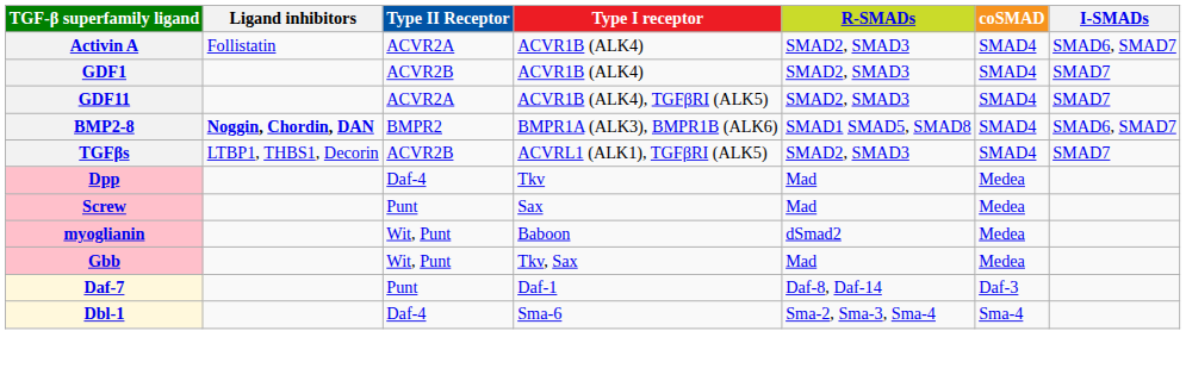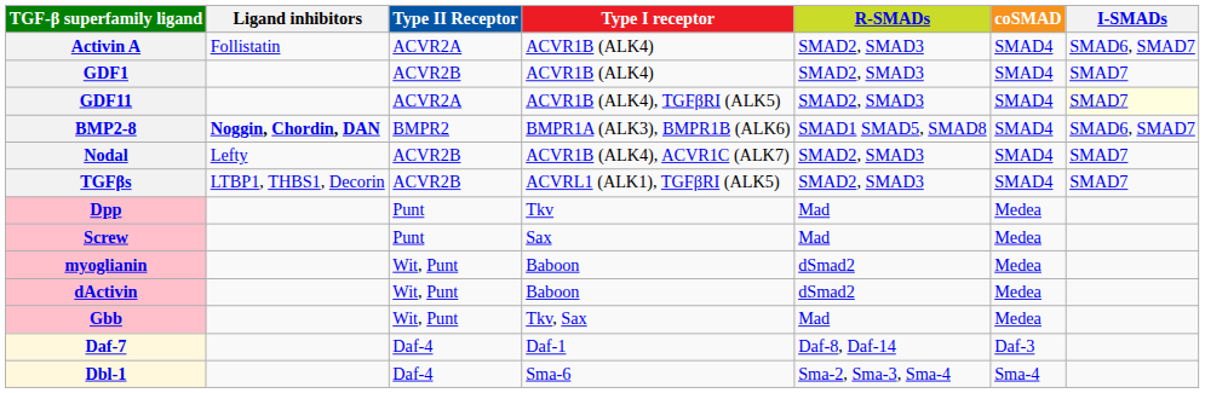 <table class="wikitable">
 <tr>
 <th style="background:Green; color:white">TGF-β superfamily ligand</th>
 <th>Ligand inhibitors</th>
 <th style="background:#0054A6; color:white">Type II Receptor</th>
 <th style="background:#ED1C24;  color:white">Type I receptor</th>
 <th style="background:#CADB2A;  color:white"><a href='#'>R-SMADs</a></th>
 <th style="background:#F7931D;  color:white">coSMAD</th>
 <th><a href='#'>I-SMADs</a></th>
 </tr>
 <tr>
 <th><a href='#'>Activin A</a></th>
 <td><a href='#'>Follistatin</a></td>
 <td><a href='#'>ACVR2A</a></td>
 <td><a href='#'>ACVR1B</a> (ALK4)</td>
 <td><a href='#'>SMAD2</a>, <a href='#'>SMAD3</a></td>
 <td><a href='#'>SMAD4</a></td>
 <td><a href='#'>SMAD6</a>, <a href='#'>SMAD7</a></td>
 </tr>
 <tr>
 <th><a href='#'>GDF1</a></th>
 <td></td>
 <td><a href='#'>ACVR2B</a></td>
 <td><a href='#'>ACVR1B</a> (ALK4)</td>
 <td><a href='#'>SMAD2</a>, <a href='#'>SMAD3</a></td>
 <td><a href='#'>SMAD4</a></td>
 <td><a href='#'>SMAD7</a></td>
 </tr>
 <tr>
 <th><a href='#'>GDF11</a></th>
 <td></td>
 <td><a href='#'>ACVR2A</a></td>
 <td><a href='#'>ACVR1B</a> (ALK4), <a href='#'>TGFβRI</a> (ALK5)</td>
 <td><a href='#'>SMAD2</a>, <a href='#'>SMAD3</a></td>
 <td><a href='#'>SMAD4</a></td>
-<td><a href='#'>SMAD7</a></td>
+<td style="background: lightyellow;"><a href='#'>SMAD7</a></td>
 </tr>
 <tr>
 <th><a href='#'>BMP2-8</a></th>
 <td><strong><a href='#'>Noggin</a>, <a href='#'>Chordin</a>, <a href='#'>DAN</a></strong></td>
 <td><a href='#'>BMPR2</a></td>
 <td><a href='#'>BMPR1A</a> (ALK3), <a href='#'>BMPR1B</a> (ALK6)</td>
 <td><a href='#'>SMAD1</a> <a href='#'>SMAD5</a>, <a href='#'>SMAD8</a></td>
 <td><a href='#'>SMAD4</a></td>
 <td><a href='#'>SMAD6</a>, <a href='#'>SMAD7</a></td>
+</tr>
+<tr>
+<th><a href='#'>Nodal</a></th>
+<td><a href='#'>Lefty</a></td>
+<td><a href='#'>ACVR2B</a></td>
+<td><a href='#'>ACVR1B</a> (ALK4), <a href='#'>ACVR1C</a> (ALK7)</td>
+<td><a href='#'>SMAD2</a>, <a href='#'>SMAD3</a></td>
+<td><a href='#'>SMAD4</a></td>
+<td><a href='#'>SMAD7</a></td>
 </tr>
 <tr>
 <th><a href='#'>TGFβs</a></th>
 <td><a href='#'>LTBP1</a>, <a href='#'>THBS1</a>, <a href='#'>Decorin</a></td>
 <td><a href='#'>ACVR2B</a></td>
 <td><a href='#'>ACVRL1</a> (ALK1), <a href='#'>TGFβRI</a> (ALK5)</td>
 <td><a href='#'>SMAD2</a>, <a href='#'>SMAD3</a></td>
 <td><a href='#'>SMAD4</a></td>
 <td><a href='#'>SMAD7</a></td>
 </tr>
 <tr>
 <th style="background: pink;"><a href='#'>Dpp</a></th>
 <td></td>
-<td><a href='#'>Daf-4</a></td>
+<td><a href='#'>Punt</a></td>
 <td><a href='#'>Tkv</a></td>
 <td><a href='#'>Mad</a></td>
 <td><a href='#'>Medea</a></td>
 <td></td>
 </tr>
 <tr>
 <th style="background: pink;"><a href='#'>Screw</a></th>
 <td></td>
 <td><a href='#'>Punt</a></td>
 <td><a href='#'>Sax</a></td>
 <td><a href='#'>Mad</a></td>
 <td><a href='#'>Medea</a></td>
 <td></td>
 </tr>
 <tr>
 <th style="background: pink;"><a href='#'>myoglianin</a></th>
 <td></td>
 <td><a href='#'>Wit</a>, <a href='#'>Punt</a></td>
 <td><a href='#'>Baboon</a></td>
 <td><a href='#'>dSmad2</a></td>
 <td><a href='#'>Medea</a></td>
 <td></td>
 </tr>
 <tr>
+<th style="background: pink;"><a href='#'>dActivin</a></th>
+<td></td>
+<td><a href='#'>Wit</a>, <a href='#'>Punt</a></td>
+<td><a href='#'>Baboon</a></td>
+<td><a href='#'>dSmad2</a></td>
+<td><a href='#'>Medea</a></td>
+<td></td>
+</tr>
+<tr>
 <th style="background: pink;"><a href='#'>Gbb</a></th>
 <td></td>
 <td><a href='#'>Wit</a>, <a href='#'>Punt</a></td>
 <td><a href='#'>Tkv</a>, <a href='#'>Sax</a></td>
 <td><a href='#'>Mad</a></td>
 <td><a href='#'>Medea</a></td>
 <td></td>
 </tr>
 <tr>
 <th style="background: #FFF8DC;"><a href='#'>Daf-7</a></th>
 <td></td>
-<td><a href='#'>Punt</a></td>
+<td><a href='#'>Daf-4</a></td>
 <td><a href='#'>Daf-1</a></td>
 <td><a href='#'>Daf-8</a>, <a href='#'>Daf-14</a></td>
 <td><a href='#'>Daf-3</a></td>
 <td></td>
 </tr>
 <tr>
 <th style="background: #FFF8DC;"><a href='#'>Dbl-1</a></th>
 <td></td>
 <td><a href='#'>Daf-4</a></td>
 <td><a href='#'>Sma-6</a></td>
 <td><a href='#'>Sma-2</a>, <a href='#'>Sma-3</a>, <a href='#'>Sma-4</a></td>
 <td><a href='#'>Sma-4</a></td>
 <td></td>
 </tr>
 </table>
